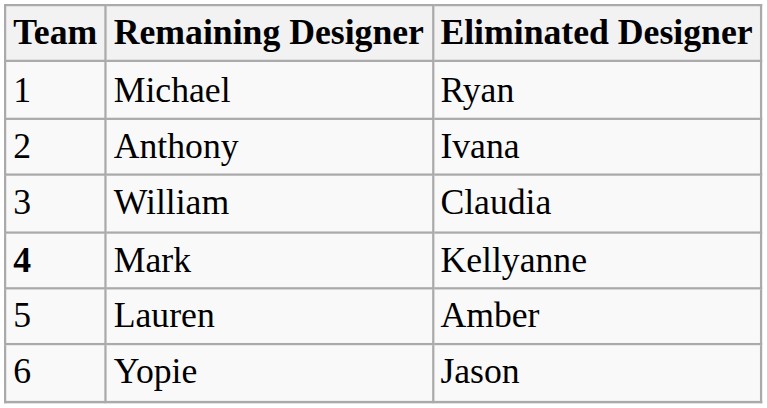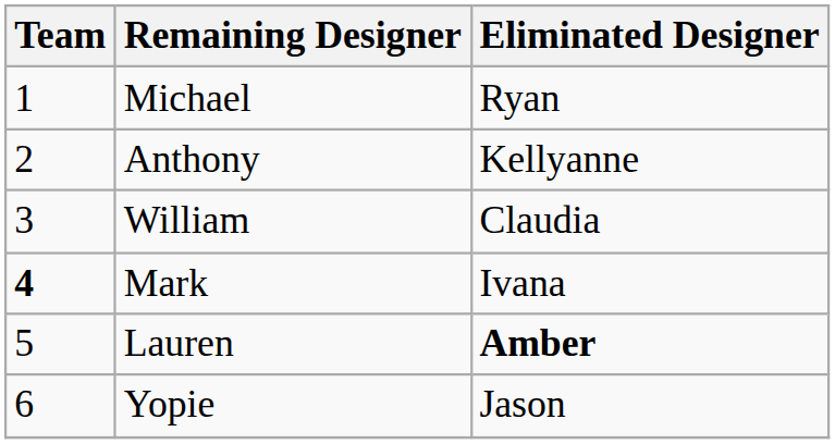 <table class="wikitable">
 <tr>
 <th>Team</th>
 <th>Remaining Designer</th>
 <th>Eliminated Designer</th>
 </tr>
 <tr>
 <td>1</td>
 <td>Michael</td>
 <td>Ryan</td>
 </tr>
 <tr>
 <td>2</td>
 <td>Anthony</td>
-<td>Ivana</td>
+<td>Kellyanne</td>
 </tr>
 <tr>
 <td>3</td>
 <td>William</td>
 <td>Claudia</td>
 </tr>
 <tr>
 <td><strong>4</strong></td>
 <td>Mark</td>
-<td>Kellyanne</td>
+<td>Ivana</td>
 </tr>
 <tr>
 <td>5</td>
 <td>Lauren</td>
-<td>Amber</td>
+<td><strong>Amber</strong></td>
 </tr>
 <tr>
 <td>6</td>
 <td>Yopie</td>
 <td>Jason</td>
 </tr>
 <tr>
 </tr>
 </table>
